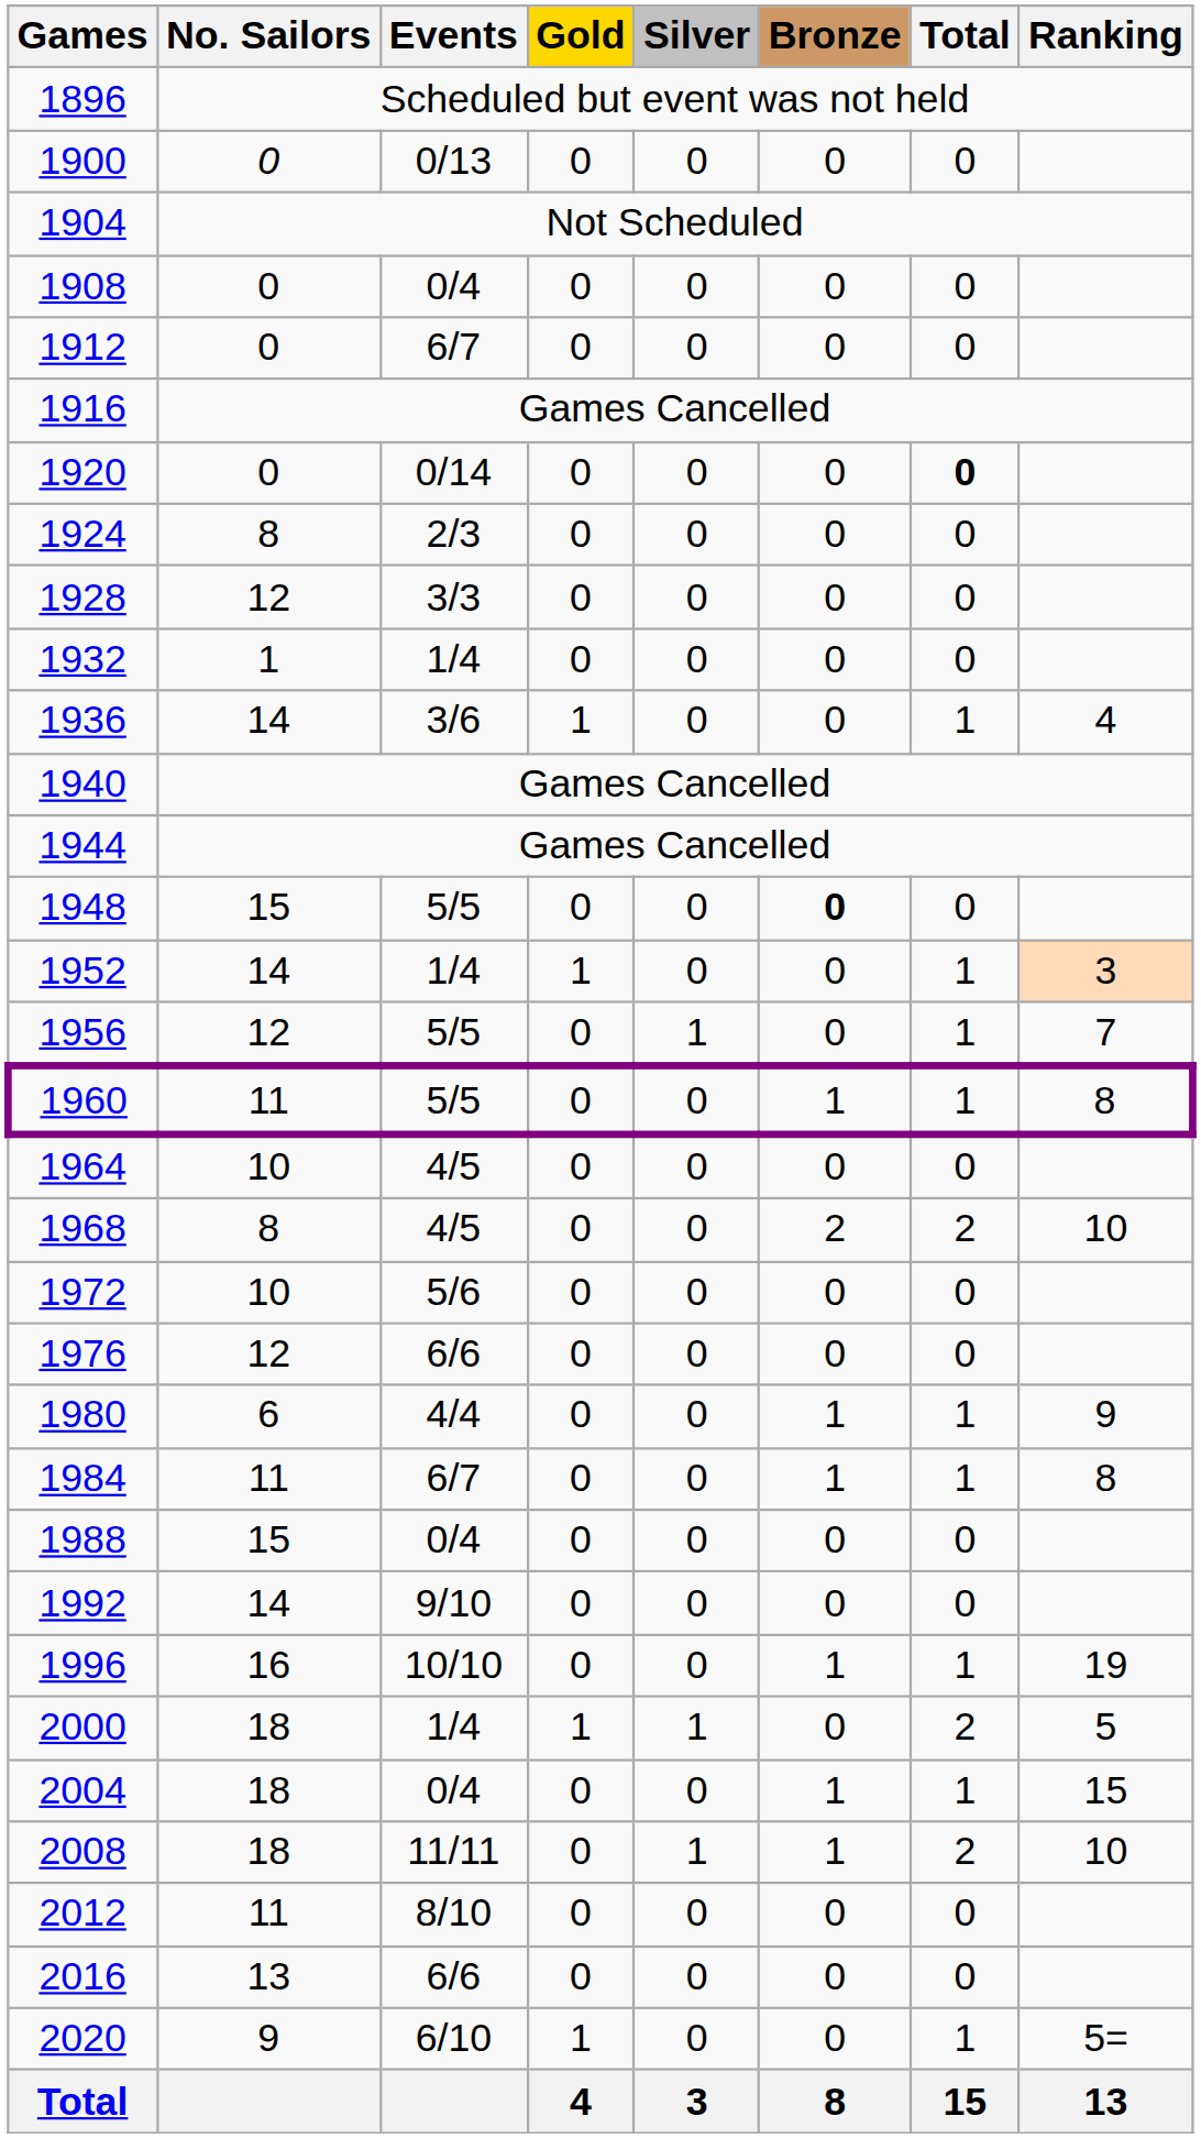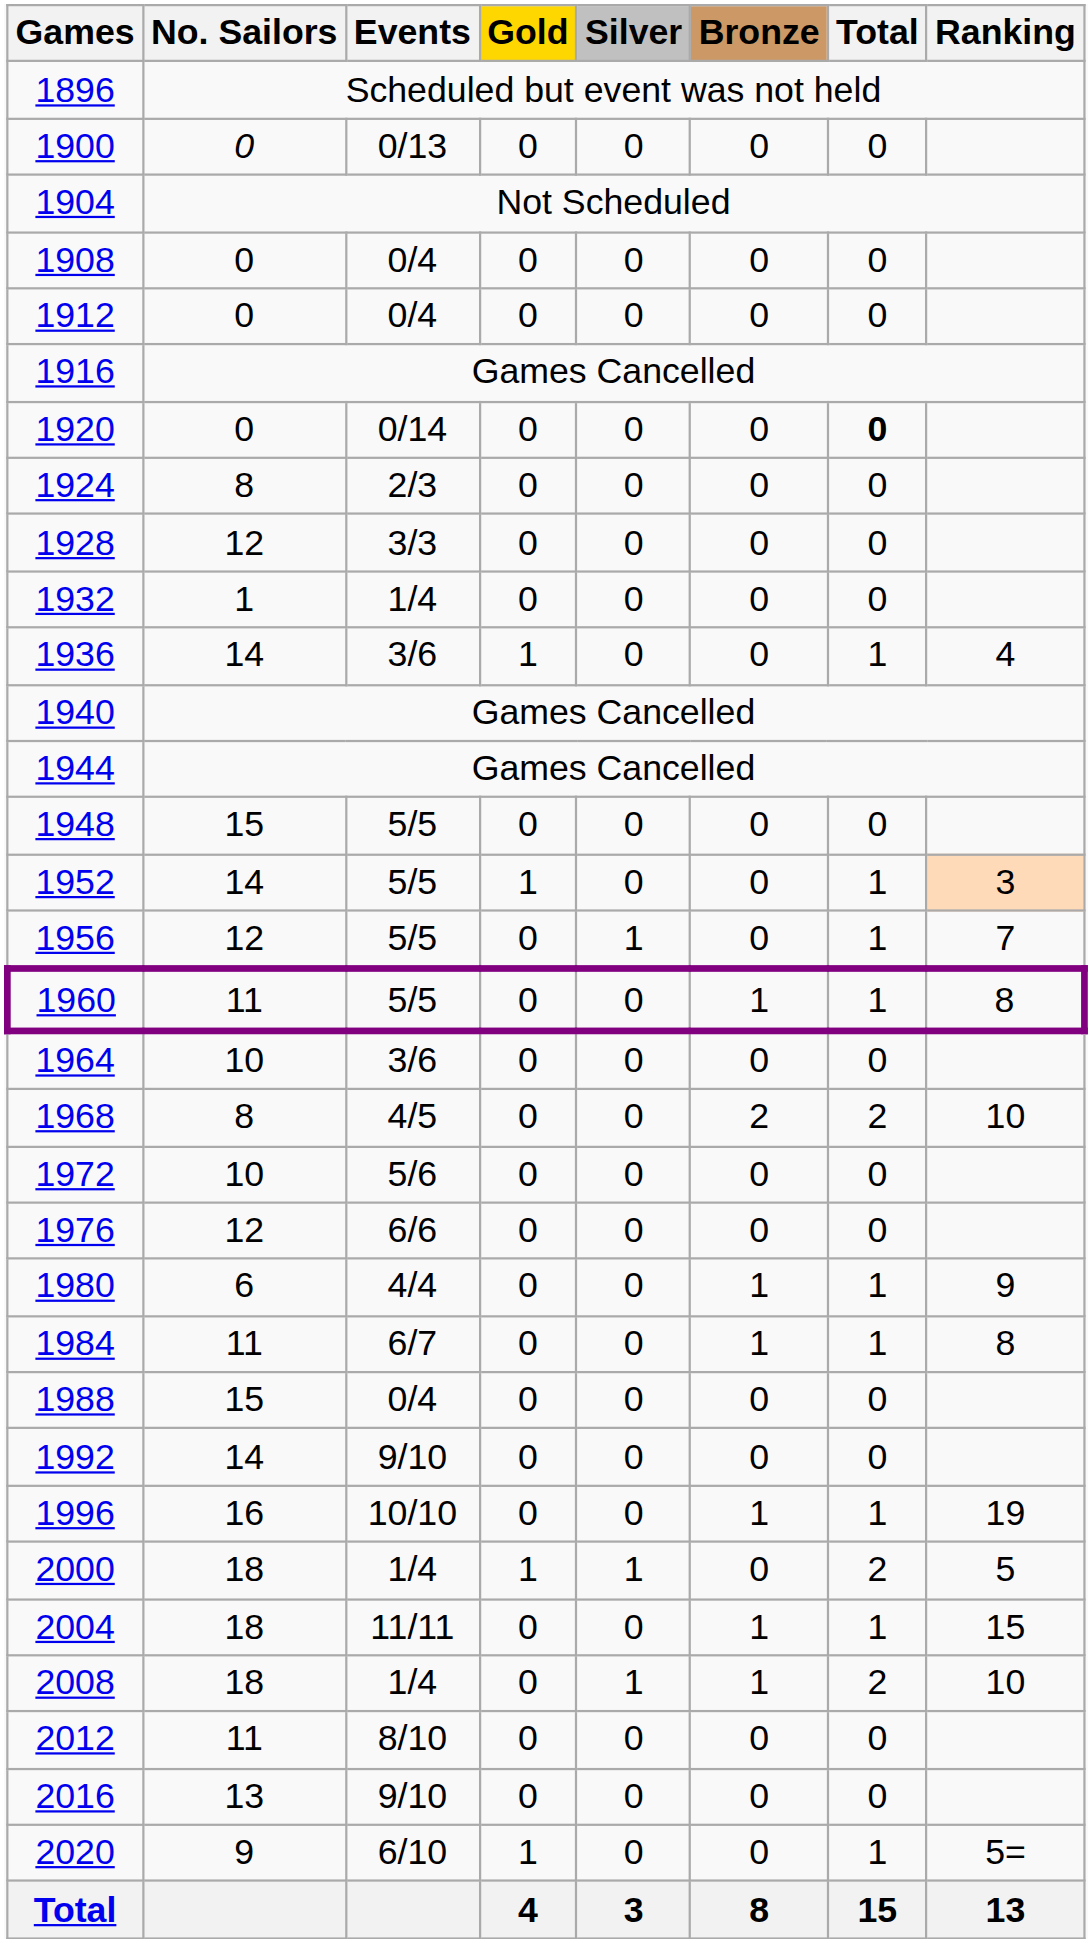 <table class="wikitable sortable" style="text-align:center">
 <tr>
 <th>Games</th>
 <th>No. Sailors</th>
 <th>Events</th>
 <th style="background-color:gold;">Gold</th>
 <th style="background-color:silver;">Silver</th>
 <th style="background-color:#c96;">Bronze</th>
 <th>Total</th>
 <th>Ranking</th>
 </tr>
 <tr>
 <td><a href='#'>1896</a></td>
 <td colspan=7>Scheduled but event was not held</td>
 </tr>
 <tr>
 <td><a href='#'>1900</a></td>
 <td><em>0</em></td>
 <td>0/13</td>
 <td>0</td>
 <td>0</td>
 <td>0</td>
 <td>0</td>
 <td></td>
 </tr>
 <tr>
 <td><a href='#'>1904</a></td>
 <td colspan=7>Not Scheduled</td>
 </tr>
 <tr>
 <td><a href='#'>1908</a></td>
 <td>0</td>
 <td>0/4</td>
 <td>0</td>
 <td>0</td>
 <td>0</td>
 <td>0</td>
 <td></td>
 </tr>
 <tr>
 <td><a href='#'>1912</a></td>
 <td>0</td>
-<td>6/7</td>
+<td>0/4</td>
 <td>0</td>
 <td>0</td>
 <td>0</td>
 <td>0</td>
 <td></td>
 </tr>
 <tr>
 <td><a href='#'>1916</a></td>
 <td colspan=7>Games Cancelled</td>
 </tr>
 <tr>
 <td><a href='#'>1920</a></td>
 <td>0</td>
 <td>0/14</td>
 <td>0</td>
 <td>0</td>
 <td>0</td>
 <td><strong>0</strong></td>
 <td></td>
 </tr>
 <tr>
 <td><a href='#'>1924</a></td>
 <td>8</td>
 <td>2/3</td>
 <td>0</td>
 <td>0</td>
 <td>0</td>
 <td>0</td>
 <td></td>
 </tr>
 <tr>
 <td><a href='#'>1928</a></td>
 <td>12</td>
 <td>3/3</td>
 <td>0</td>
 <td>0</td>
 <td>0</td>
 <td>0</td>
 <td></td>
 </tr>
 <tr>
 <td><a href='#'>1932</a></td>
 <td>1</td>
 <td>1/4</td>
 <td>0</td>
 <td>0</td>
 <td>0</td>
 <td>0</td>
 <td></td>
 </tr>
 <tr>
 <td><a href='#'>1936</a></td>
 <td>14</td>
 <td>3/6</td>
 <td>1</td>
 <td>0</td>
 <td>0</td>
 <td>1</td>
 <td>4</td>
 </tr>
 <tr>
 <td><a href='#'>1940</a></td>
 <td colspan=7>Games Cancelled</td>
 </tr>
 <tr>
 <td><a href='#'>1944</a></td>
 <td colspan=7>Games Cancelled</td>
 </tr>
 <tr>
 <td><a href='#'>1948</a></td>
 <td>15</td>
 <td>5/5</td>
 <td>0</td>
 <td>0</td>
-<td><strong>0</strong></td>
+<td>0</td>
 <td>0</td>
 <td></td>
 </tr>
 <tr>
 <td><a href='#'>1952</a></td>
 <td>14</td>
-<td>1/4</td>
+<td>5/5</td>
 <td>1</td>
 <td>0</td>
 <td>0</td>
 <td>1</td>
 <td bgcolor=ffdab9>3</td>
 </tr>
 <tr>
 <td><a href='#'>1956</a></td>
 <td>12</td>
 <td>5/5</td>
 <td>0</td>
 <td>1</td>
 <td>0</td>
 <td>1</td>
 <td>7</td>
 </tr>
 <tr align=center style="border: 3px solid purple">
 <td><a href='#'>1960</a></td>
 <td>11</td>
 <td>5/5</td>
 <td>0</td>
 <td>0</td>
 <td>1</td>
 <td>1</td>
 <td>8</td>
 </tr>
 <tr>
 <td><a href='#'>1964</a></td>
 <td>10</td>
-<td>4/5</td>
+<td>3/6</td>
 <td>0</td>
 <td>0</td>
 <td>0</td>
 <td>0</td>
 <td></td>
 </tr>
 <tr>
 <td><a href='#'>1968</a></td>
 <td>8</td>
 <td>4/5</td>
 <td>0</td>
 <td>0</td>
 <td>2</td>
 <td>2</td>
 <td>10</td>
 </tr>
 <tr>
 <td><a href='#'>1972</a></td>
 <td>10</td>
 <td>5/6</td>
 <td>0</td>
 <td>0</td>
 <td>0</td>
 <td>0</td>
 <td></td>
 </tr>
 <tr>
 <td><a href='#'>1976</a></td>
 <td>12</td>
 <td>6/6</td>
 <td>0</td>
 <td>0</td>
 <td>0</td>
 <td>0</td>
 <td></td>
 </tr>
 <tr>
 <td><a href='#'>1980</a></td>
 <td>6</td>
 <td>4/4</td>
 <td>0</td>
 <td>0</td>
 <td>1</td>
 <td>1</td>
 <td>9</td>
 </tr>
 <tr>
 <td><a href='#'>1984</a></td>
 <td>11</td>
 <td>6/7</td>
 <td>0</td>
 <td>0</td>
 <td>1</td>
 <td>1</td>
 <td>8</td>
 </tr>
 <tr>
 <td><a href='#'>1988</a></td>
 <td>15</td>
 <td>0/4</td>
 <td>0</td>
 <td>0</td>
 <td>0</td>
 <td>0</td>
 <td></td>
 </tr>
 <tr>
 <td><a href='#'>1992</a></td>
 <td>14</td>
 <td>9/10</td>
 <td>0</td>
 <td>0</td>
 <td>0</td>
 <td>0</td>
 <td></td>
 </tr>
 <tr>
 <td><a href='#'>1996</a></td>
 <td>16</td>
 <td>10/10</td>
 <td>0</td>
 <td>0</td>
 <td>1</td>
 <td>1</td>
 <td>19</td>
 </tr>
 <tr>
 <td><a href='#'>2000</a></td>
 <td>18</td>
 <td>1/4</td>
 <td>1</td>
 <td>1</td>
 <td>0</td>
 <td>2</td>
 <td>5</td>
 </tr>
 <tr>
 <td><a href='#'>2004</a></td>
 <td>18</td>
-<td>0/4</td>
+<td>11/11</td>
 <td>0</td>
 <td>0</td>
 <td>1</td>
 <td>1</td>
 <td>15</td>
 </tr>
 <tr>
 <td><a href='#'>2008</a></td>
 <td>18</td>
-<td>11/11</td>
+<td>1/4</td>
 <td>0</td>
 <td>1</td>
 <td>1</td>
 <td>2</td>
 <td>10</td>
 </tr>
 <tr>
 <td><a href='#'>2012</a></td>
 <td>11</td>
 <td>8/10</td>
 <td>0</td>
 <td>0</td>
 <td>0</td>
 <td>0</td>
 <td></td>
 </tr>
 <tr>
 <td><a href='#'>2016</a></td>
 <td>13</td>
-<td>6/6</td>
+<td>9/10</td>
 <td>0</td>
 <td>0</td>
 <td>0</td>
 <td>0</td>
 <td></td>
 </tr>
 <tr>
 <td><a href='#'>2020</a></td>
 <td>9</td>
 <td>6/10</td>
 <td>1</td>
 <td>0</td>
 <td>0</td>
 <td>1</td>
 <td>5=</td>
 </tr>
 <tr>
 <th><a href='#'>Total</a></th>
 <th></th>
 <th></th>
 <th>4</th>
 <th>3</th>
 <th>8</th>
 <th>15</th>
 <th>13</th>
 </tr>
 </table>
